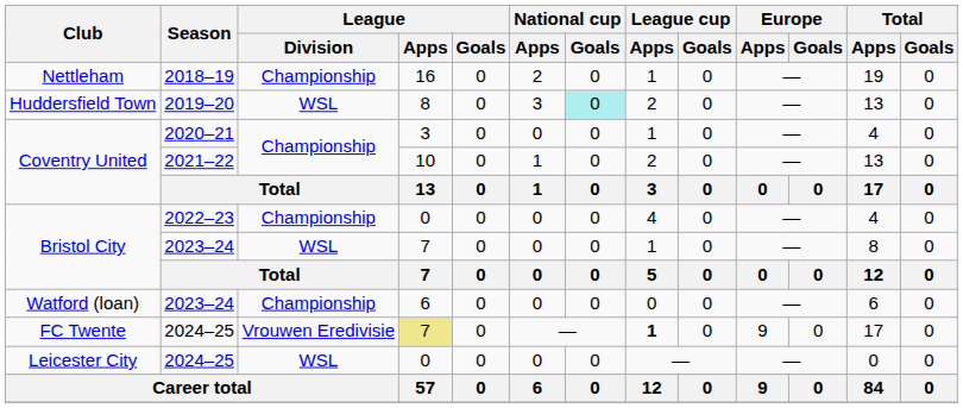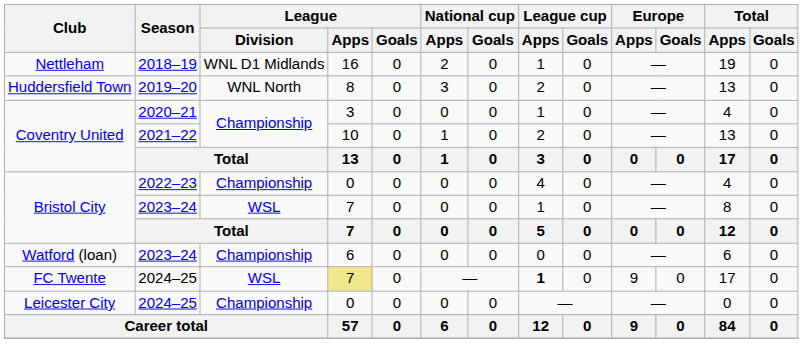 <table class="wikitable" style="text-align:center">
 <tr>
 <th rowspan="2">Club</th>
 <th rowspan="2">Season</th>
 <th colspan="3">League</th>
 <th colspan="2">National cup</th>
 <th colspan="2">League cup</th>
 <th colspan="2">Europe</th>
 <th colspan="2">Total</th>
 </tr>
 <tr>
 <th>Division</th>
 <th>Apps</th>
 <th>Goals</th>
 <th>Apps</th>
 <th>Goals</th>
 <th>Apps</th>
 <th>Goals</th>
 <th>Apps</th>
 <th>Goals</th>
 <th>Apps</th>
 <th>Goals</th>
 </tr>
 <tr>
 <td><a href='#'>Nettleham</a></td>
 <td><a href='#'>2018–19</a></td>
-<td><a href='#'>Championship</a></td>
+<td>WNL D1 Midlands</td>
 <td>16</td>
 <td>0</td>
 <td>2</td>
 <td>0</td>
 <td>1</td>
 <td>0</td>
 <td colspan="2">—</td>
 <td>19</td>
 <td>0</td>
 </tr>
 <tr>
 <td><a href='#'>Huddersfield Town</a></td>
 <td><a href='#'>2019–20</a></td>
-<td><a href='#'>WSL</a></td>
+<td>WNL North</td>
 <td>8</td>
 <td>0</td>
 <td>3</td>
-<td style="background: paleturquoise;">0</td>
+<td>0</td>
 <td>2</td>
 <td>0</td>
 <td colspan="2">—</td>
 <td>13</td>
 <td>0</td>
 </tr>
 <tr>
 <td rowspan="3"><a href='#'>Coventry United</a></td>
 <td><a href='#'>2020–21</a></td>
 <td rowspan="2"><a href='#'>Championship</a></td>
 <td>3</td>
 <td>0</td>
 <td>0</td>
 <td>0</td>
 <td>1</td>
 <td>0</td>
 <td colspan="2">—</td>
 <td>4</td>
 <td>0</td>
 </tr>
 <tr>
 <td><a href='#'>2021–22</a></td>
 <td>10</td>
 <td>0</td>
 <td>1</td>
 <td>0</td>
 <td>2</td>
 <td>0</td>
 <td colspan="2">—</td>
 <td>13</td>
 <td>0</td>
 </tr>
 <tr>
 <th colspan="2">Total</th>
 <th>13</th>
 <th>0</th>
 <th>1</th>
 <th>0</th>
 <th>3</th>
 <th>0</th>
 <th>0</th>
 <th>0</th>
 <th>17</th>
 <th>0</th>
 </tr>
 <tr>
 <td rowspan="3"><a href='#'>Bristol City</a></td>
 <td><a href='#'>2022–23</a></td>
 <td><a href='#'>Championship</a></td>
 <td>0</td>
 <td>0</td>
 <td>0</td>
 <td>0</td>
 <td>4</td>
 <td>0</td>
 <td colspan="2">—</td>
 <td>4</td>
 <td>0</td>
 </tr>
 <tr>
 <td><a href='#'>2023–24</a></td>
 <td><a href='#'>WSL</a></td>
 <td>7</td>
 <td>0</td>
 <td>0</td>
 <td>0</td>
 <td>1</td>
 <td>0</td>
 <td colspan="2">—</td>
 <td>8</td>
 <td>0</td>
 </tr>
 <tr>
 <th colspan="2">Total</th>
 <th>7</th>
 <th>0</th>
 <th>0</th>
 <th>0</th>
 <th>5</th>
 <th>0</th>
 <th>0</th>
 <th>0</th>
 <th>12</th>
 <th>0</th>
 </tr>
 <tr>
 <td><a href='#'>Watford</a> (loan)</td>
 <td><a href='#'>2023–24</a></td>
 <td><a href='#'>Championship</a></td>
 <td>6</td>
 <td>0</td>
 <td>0</td>
 <td>0</td>
 <td>0</td>
 <td>0</td>
 <td colspan="2">—</td>
 <td>6</td>
 <td>0</td>
 </tr>
 <tr>
 <td><a href='#'>FC Twente</a></td>
 <td>2024–25</td>
-<td><a href='#'>Vrouwen Eredivisie</a></td>
+<td><a href='#'>WSL</a></td>
 <td style="background: khaki;">7</td>
 <td>0</td>
 <td colspan="2">—</td>
 <td><strong>1</strong></td>
 <td>0</td>
 <td>9</td>
 <td>0</td>
 <td>17</td>
 <td>0</td>
 </tr>
 <tr>
 <td><a href='#'>Leicester City</a></td>
 <td><a href='#'>2024–25</a></td>
-<td><a href='#'>WSL</a></td>
+<td><a href='#'>Championship</a></td>
 <td>0</td>
 <td>0</td>
 <td>0</td>
 <td>0</td>
 <td colspan="2">—</td>
 <td colspan="2">—</td>
 <td>0</td>
 <td>0</td>
 </tr>
 <tr>
 <th colspan="3">Career total</th>
 <th>57</th>
 <th>0</th>
 <th>6</th>
 <th>0</th>
 <th>12</th>
 <th>0</th>
 <th>9</th>
 <th>0</th>
 <th>84</th>
 <th>0</th>
 </tr>
 <tr>
 </tr>
 </table>
